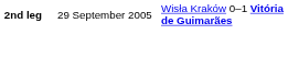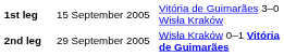 <table>
 <tr ---->
 <td width="75"></td>
 </tr>
 <tr ---->
 <td width="75"></td>
 <td width="150"></td>
 <td width="200"></td>
 </tr>
 <tr ---->
+<td><strong>1st leg</strong></td>
+<td>15 September 2005</td>
+<td><a href='#'>Vitória de Guimarães</a> 3–0 <a href='#'>Wisła Kraków</a></td>
+</tr>
+<tr ---->
 <td><strong>2nd leg</strong></td>
 <td>29 September 2005</td>
 <td><a href='#'>Wisła Kraków</a> 0–1 <strong><a href='#'>Vitória de Guimarães</a></strong></td>
 </tr>
 </table>
